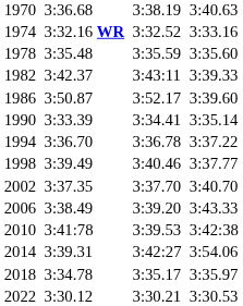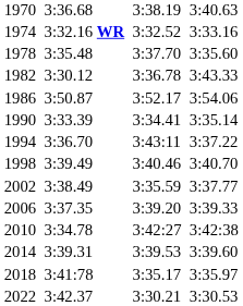 <table>
 <tr>
 <td>1970</td>
 <td></td>
 <td>3:36.68</td>
 <td></td>
 <td>3:38.19</td>
 <td></td>
 <td>3:40.63</td>
 </tr>
 <tr>
 <td>1974</td>
 <td></td>
 <td>3:32.16 <strong><a href='#'>WR</a></strong></td>
 <td></td>
 <td>3:32.52</td>
 <td></td>
 <td>3:33.16</td>
 </tr>
 <tr>
 <td>1978</td>
 <td></td>
 <td>3:35.48</td>
 <td></td>
-<td>3:35.59</td>
+<td>3:37.70</td>
 <td></td>
 <td>3:35.60</td>
 </tr>
 <tr>
 <td>1982</td>
 <td></td>
-<td>3:42.37</td>
+<td>3:30.12 </td>
 <td></td>
-<td>3:43:11</td>
+<td>3:36.78</td>
 <td></td>
-<td>3:39.33</td>
+<td>3:43.33</td>
 </tr>
 <tr>
 <td>1986</td>
 <td></td>
 <td>3:50.87</td>
 <td></td>
 <td>3:52.17</td>
 <td></td>
-<td>3:39.60</td>
+<td>3:54.06</td>
 </tr>
 <tr>
 <td>1990</td>
 <td></td>
 <td>3:33.39</td>
 <td></td>
 <td>3:34.41</td>
 <td></td>
 <td>3:35.14</td>
 </tr>
 <tr>
 <td>1994</td>
 <td></td>
 <td>3:36.70</td>
 <td></td>
-<td>3:36.78</td>
+<td>3:43:11</td>
 <td></td>
 <td>3:37.22</td>
 </tr>
 <tr>
 <td>1998</td>
 <td></td>
 <td>3:39.49</td>
 <td></td>
 <td>3:40.46</td>
 <td></td>
-<td>3:37.77</td>
+<td>3:40.70</td>
 </tr>
 <tr>
 <td>2002</td>
 <td></td>
-<td>3:37.35</td>
+<td>3:38.49</td>
 <td></td>
-<td>3:37.70</td>
+<td>3:35.59</td>
 <td></td>
-<td>3:40.70</td>
+<td>3:37.77</td>
 </tr>
 <tr>
 <td>2006</td>
 <td></td>
-<td>3:38.49</td>
+<td>3:37.35</td>
 <td></td>
 <td>3:39.20</td>
 <td></td>
-<td>3:43.33</td>
+<td>3:39.33</td>
 </tr>
 <tr>
 <td>2010</td>
 <td></td>
-<td>3:41:78</td>
+<td>3:34.78</td>
 <td></td>
-<td>3:39.53</td>
+<td>3:42:27</td>
 <td></td>
 <td>3:42:38</td>
 </tr>
 <tr>
 <td>2014</td>
 <td></td>
 <td>3:39.31</td>
 <td></td>
-<td>3:42:27</td>
+<td>3:39.53</td>
 <td></td>
-<td>3:54.06</td>
+<td>3:39.60</td>
 </tr>
 <tr>
 <td>2018</td>
 <td></td>
-<td>3:34.78</td>
+<td>3:41:78</td>
 <td></td>
 <td>3:35.17</td>
 <td></td>
 <td>3:35.97</td>
 </tr>
 <tr>
 <td>2022</td>
 <td></td>
-<td>3:30.12 </td>
+<td>3:42.37</td>
 <td></td>
 <td>3:30.21</td>
 <td></td>
 <td>3:30.53</td>
 </tr>
 </table>
